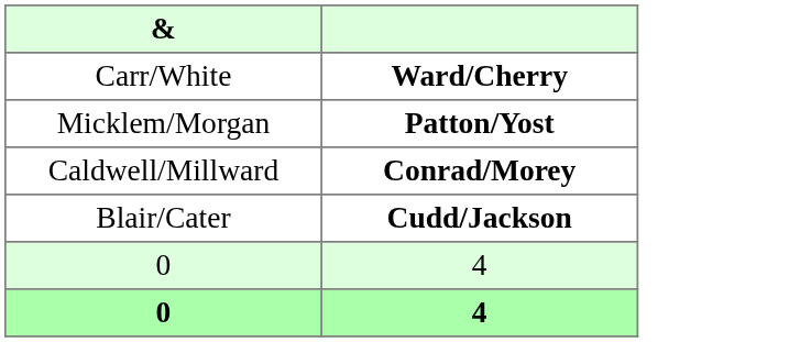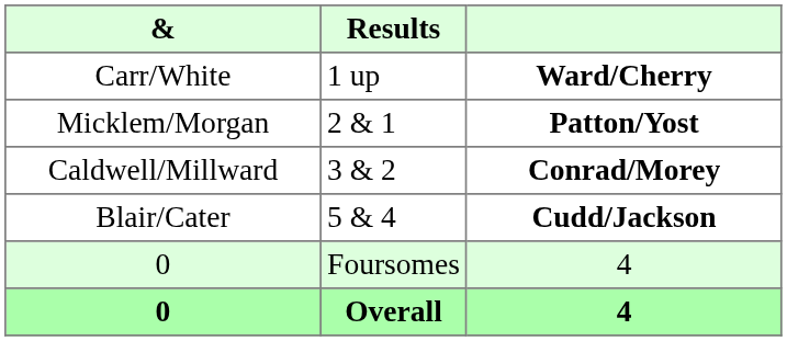 <table border="1" cellpadding="3" style="border-collapse:collapse; text-align:center;">
 <tr style="background:#ddffdd;">
 <th width=160> & </th>
+<th>Results</th>
 <th width=160></th>
 </tr>
 <tr>
 <td>Carr/White</td>
+<td align=left> 1 up</td>
 <td><strong>Ward/Cherry</strong></td>
 </tr>
 <tr>
 <td>Micklem/Morgan</td>
+<td align=left> 2 & 1</td>
 <td><strong>Patton/Yost</strong></td>
 </tr>
 <tr>
 <td>Caldwell/Millward</td>
+<td align=left> 3 & 2</td>
 <td><strong>Conrad/Morey</strong></td>
 </tr>
 <tr>
 <td>Blair/Cater</td>
+<td align=left> 5 & 4</td>
 <td><strong>Cudd/Jackson</strong></td>
 </tr>
 <tr style="background:#ddffdd;">
 <td>0</td>
+<td>Foursomes</td>
 <td>4</td>
 </tr>
 <tr style="background:#aaffaa;">
 <th>0</th>
+<th>Overall</th>
 <th>4</th>
 </tr>
 </table>
